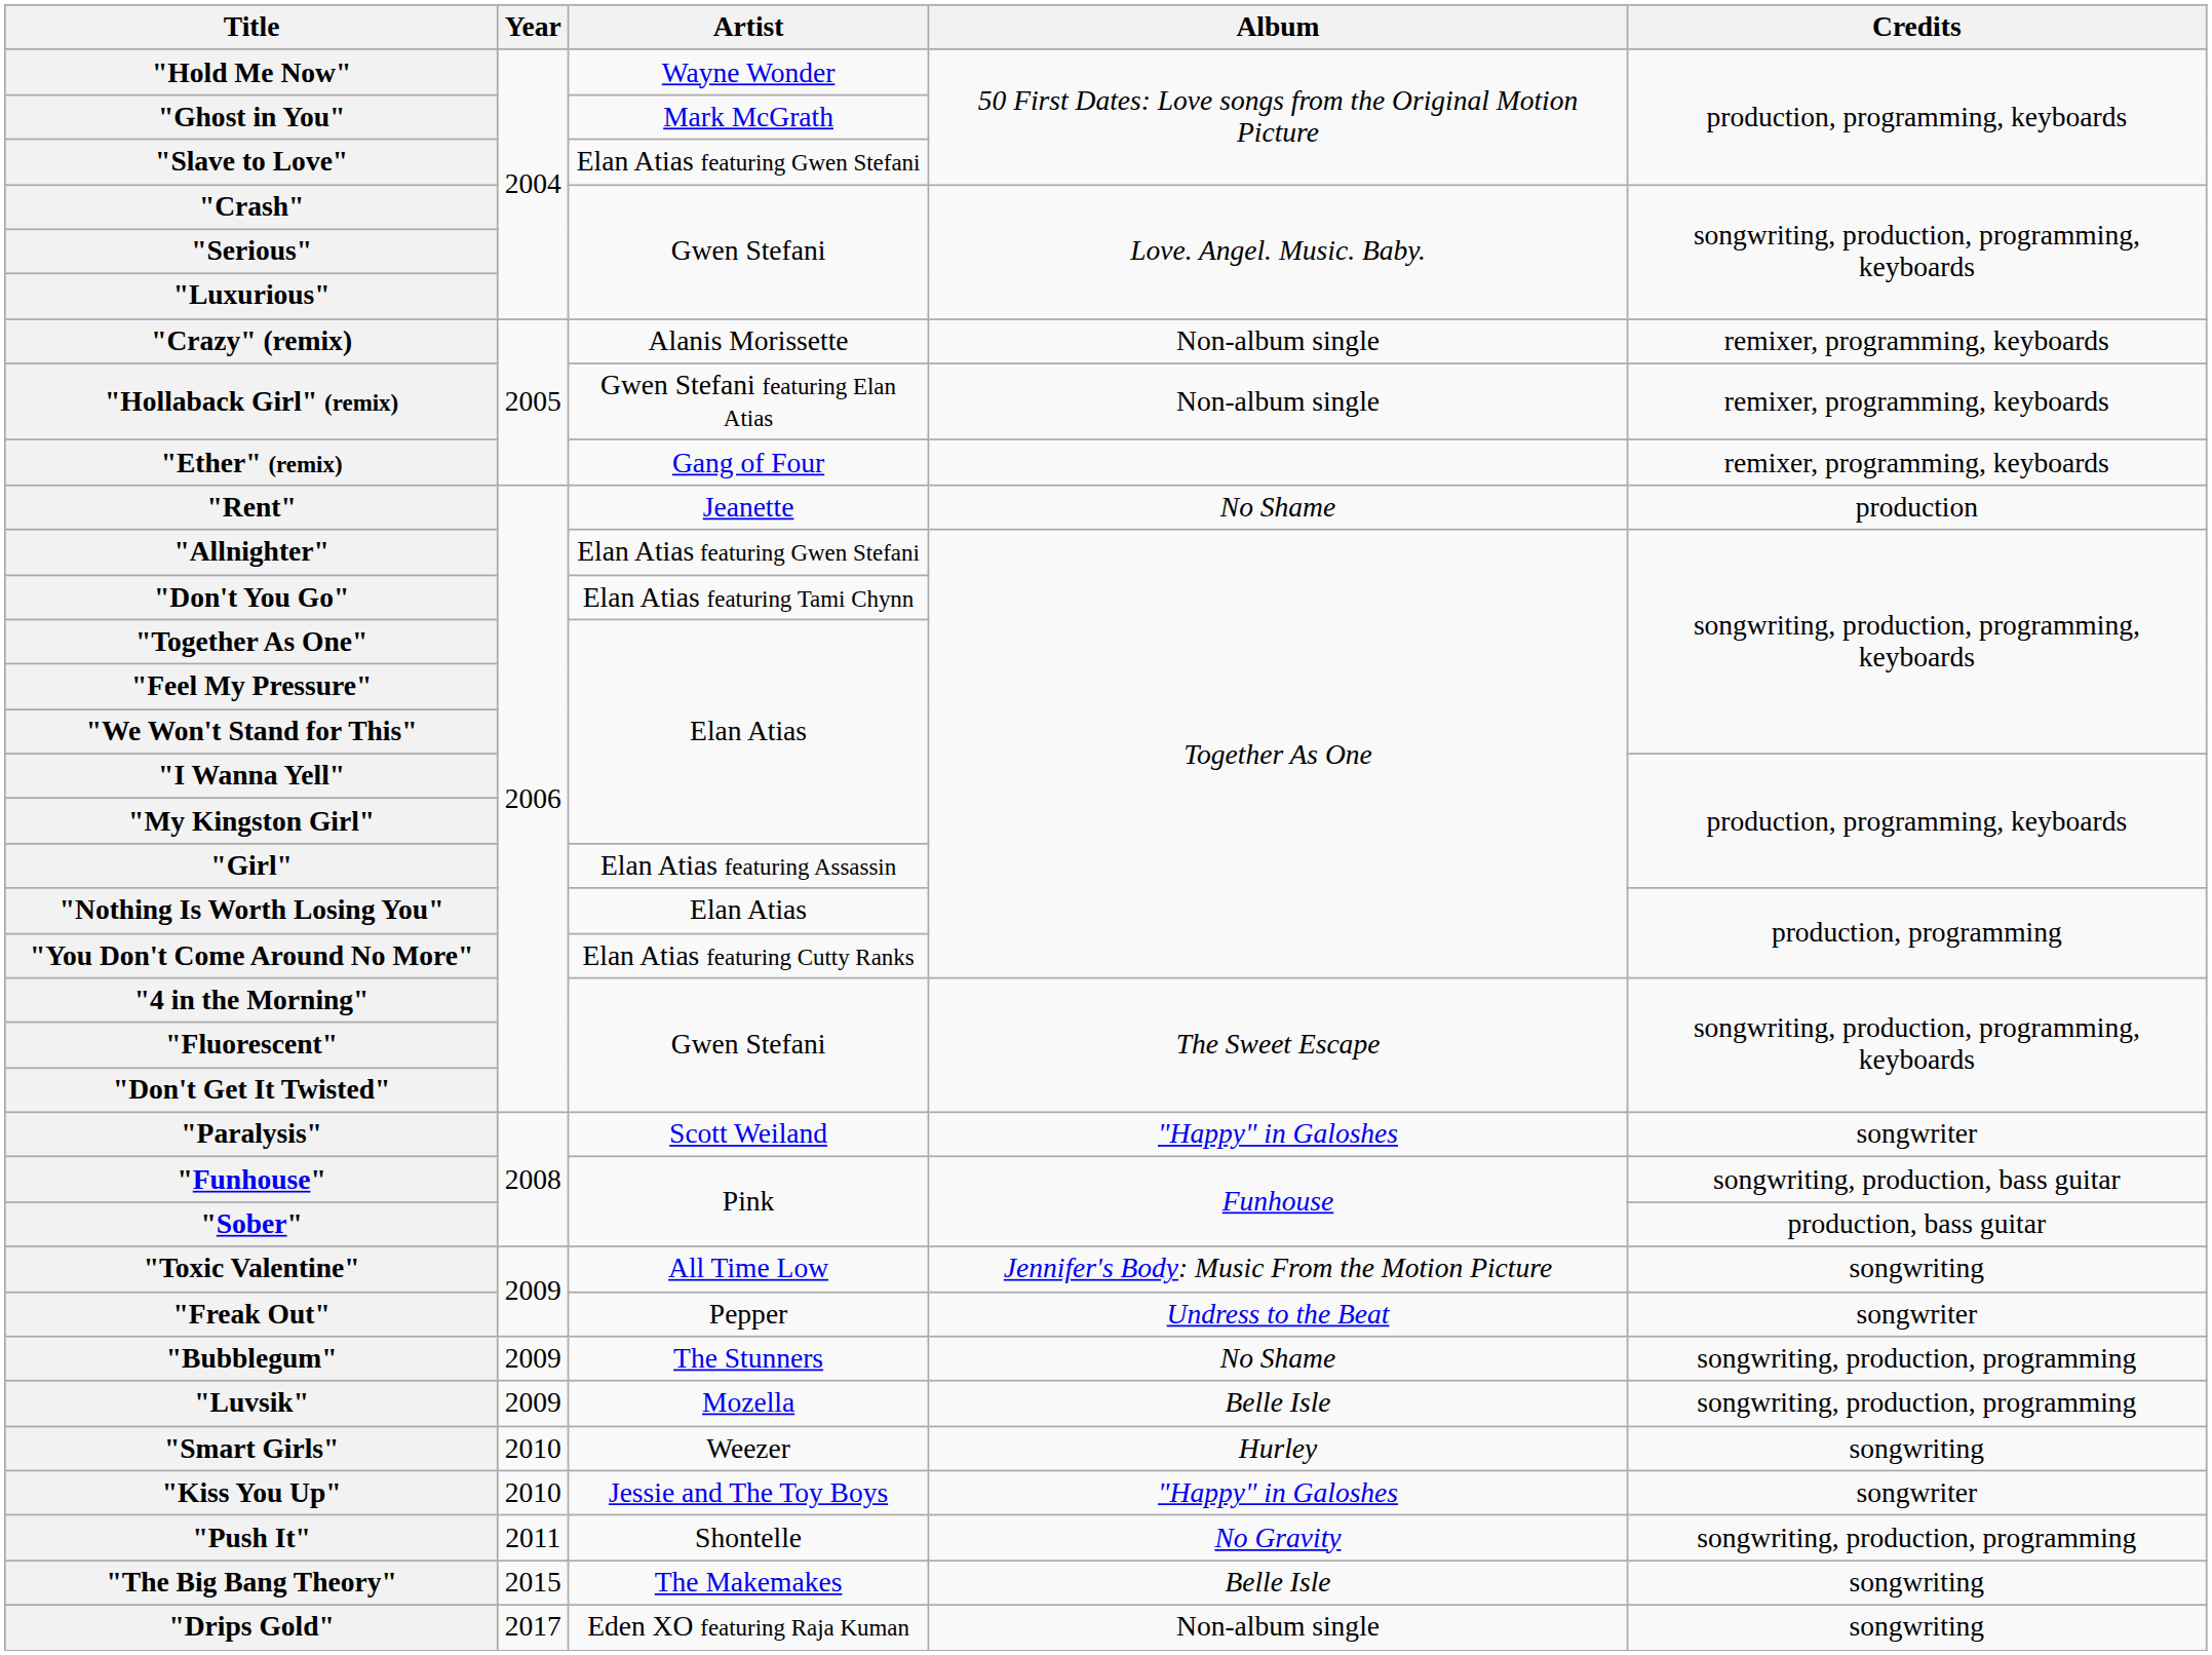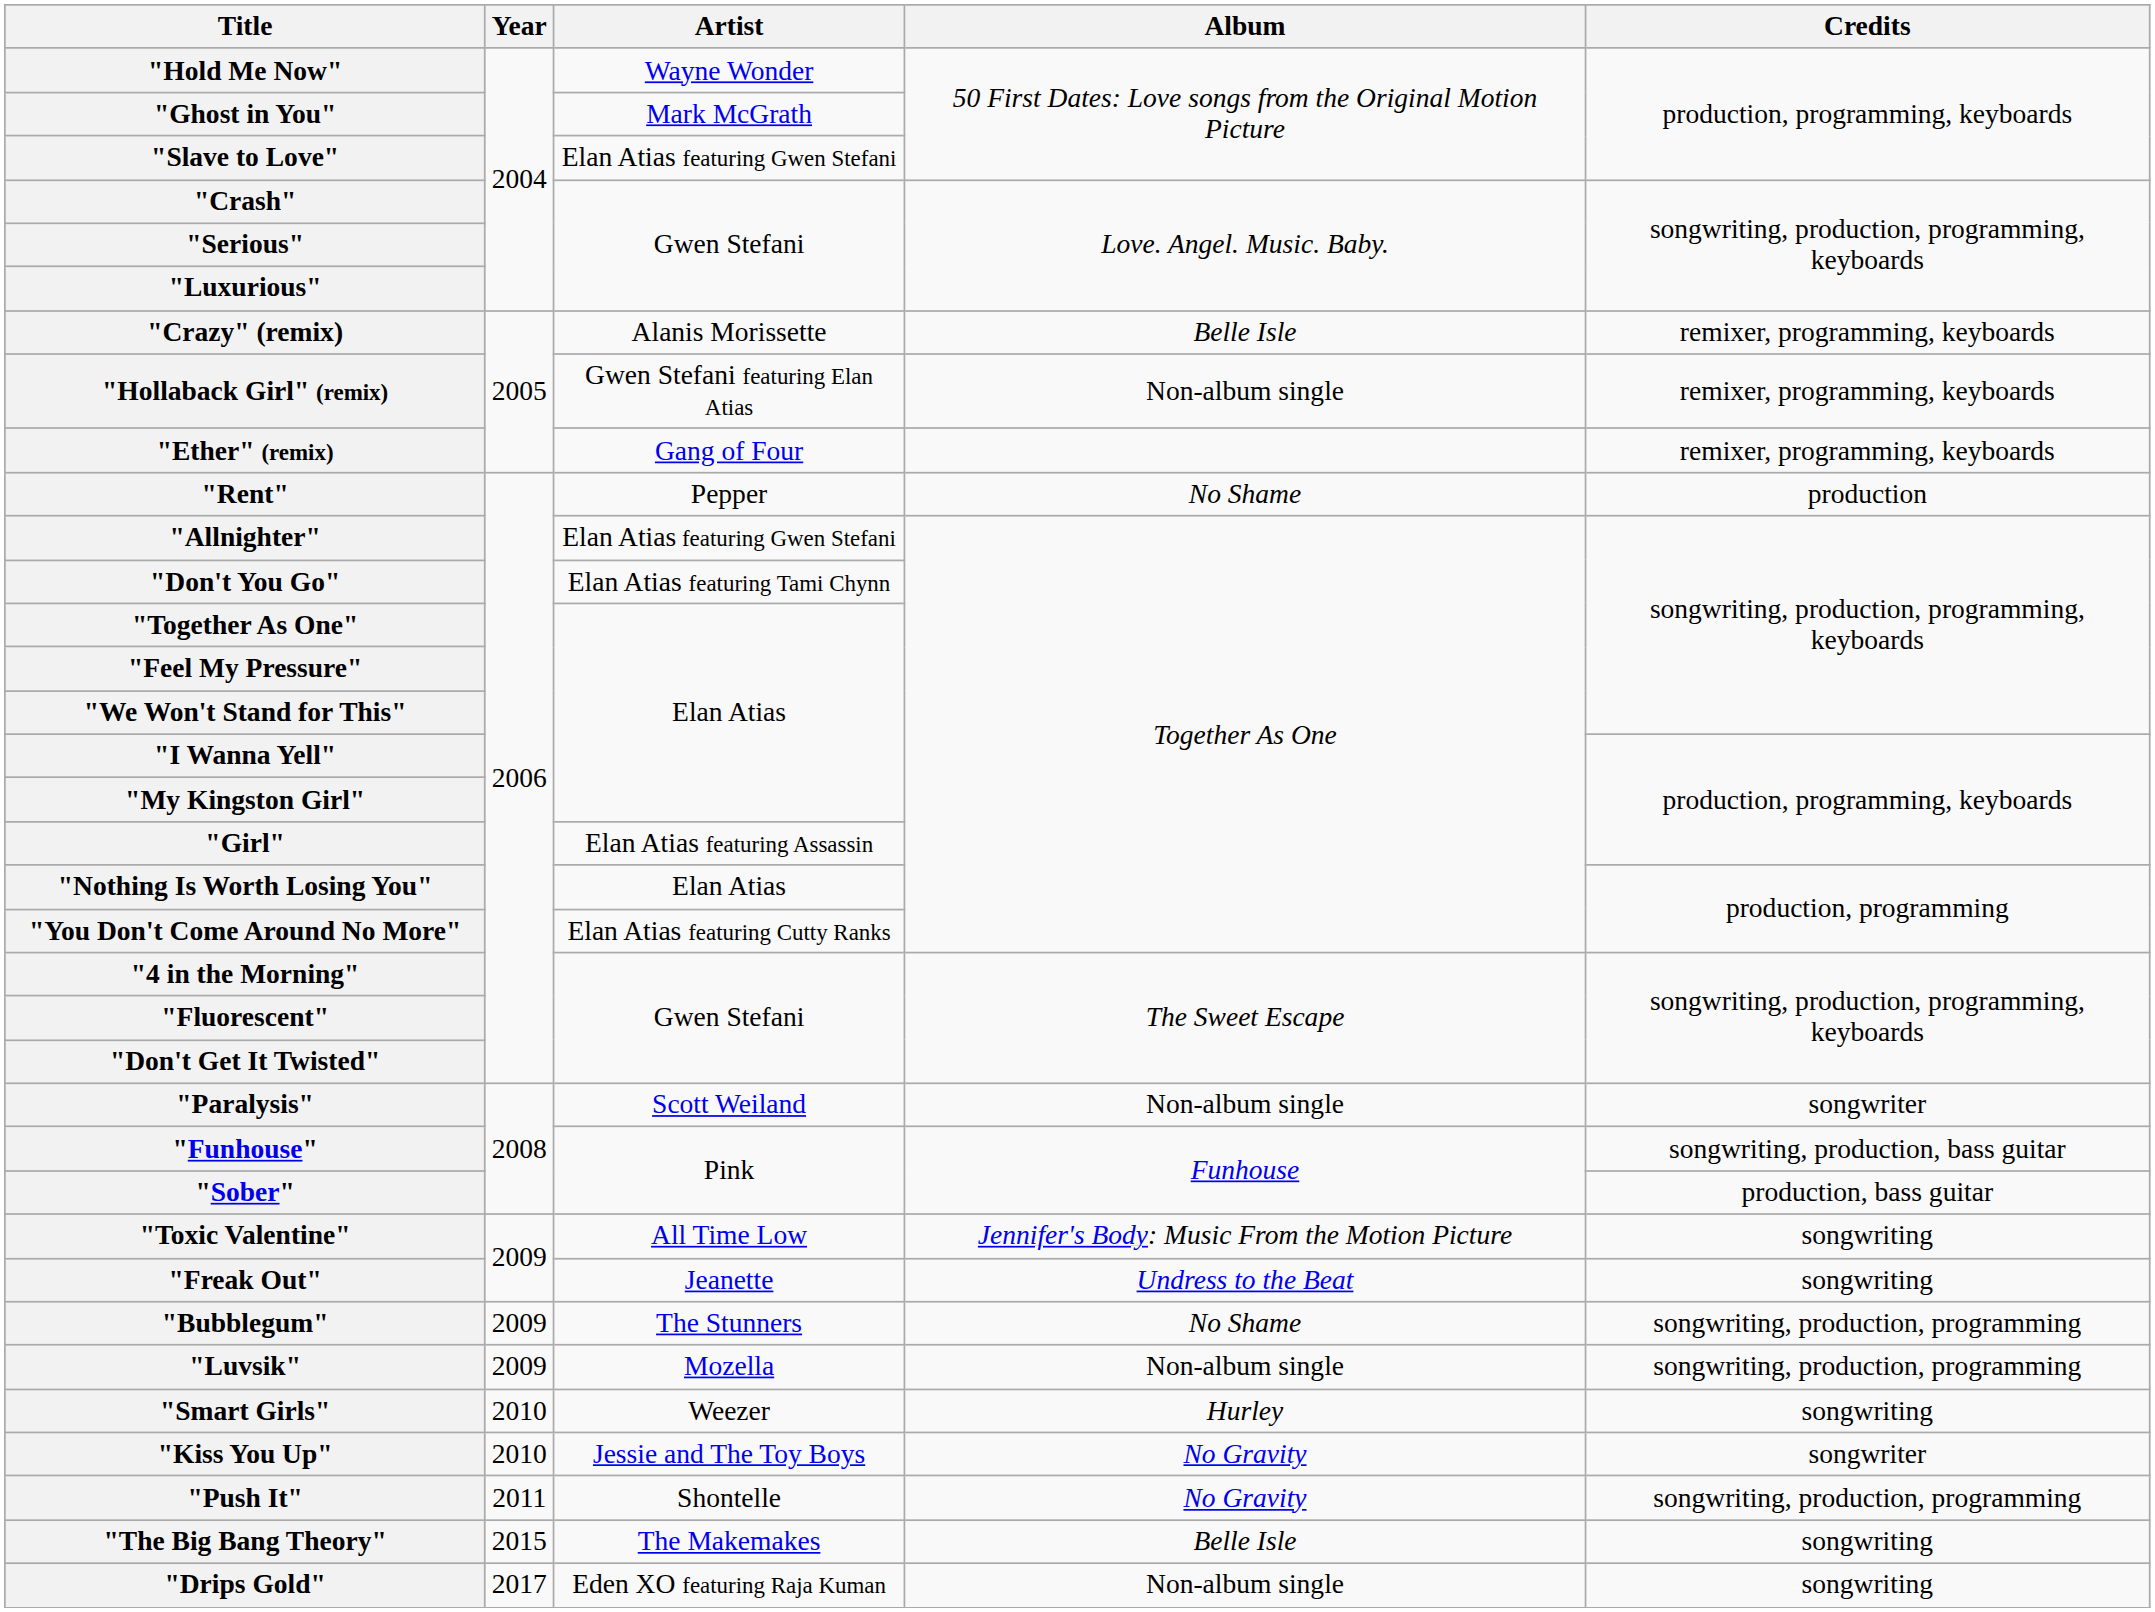 <table class="wikitable plainrowheaders" style="text-align:center;">
 <tr>
 <th scope="col" style="width:17em;">Title</th>
 <th scope="col">Year</th>
 <th scope="col">Artist</th>
 <th scope="col">Album</th>
 <th scope="col">Credits</th>
 </tr>
 <tr>
 <th scope="row">"Hold Me Now"</th>
 <td rowspan="6">2004</td>
 <td><a href='#'>Wayne Wonder</a></td>
 <td rowspan="3"><em>50 First Dates: Love songs from the Original Motion Picture</em></td>
 <td rowspan="3">production, programming, keyboards</td>
 </tr>
 <tr>
 <th scope="row">"Ghost in You"</th>
 <td><a href='#'>Mark McGrath</a></td>
 </tr>
 <tr>
 <th scope="row">"Slave to Love"</th>
 <td>Elan Atias <small>featuring Gwen Stefani</small></td>
 </tr>
 <tr>
 <th scope="row">"Crash"</th>
 <td rowspan="3">Gwen Stefani</td>
 <td rowspan="3"><em>Love. Angel. Music. Baby.</em></td>
 <td rowspan="3">songwriting, production, programming, keyboards</td>
 </tr>
 <tr>
 <th scope="row">"Serious"</th>
 </tr>
 <tr>
 <th scope="row">"Luxurious"</th>
 </tr>
 <tr>
 <th scope="row">"Crazy" (remix)</th>
 <td rowspan="3">2005</td>
 <td>Alanis Morissette</td>
-<td>Non-album single</td>
+<td><em>Belle Isle</em></td>
 <td>remixer, programming, keyboards</td>
 </tr>
 <tr>
 <th scope="row">"Hollaback Girl" <small>(remix)</small></th>
 <td>Gwen Stefani <small>featuring Elan Atias</small></td>
 <td>Non-album single</td>
 <td>remixer, programming, keyboards</td>
 </tr>
 <tr>
 <th scope="row">"Ether" <small>(remix)</small></th>
 <td><a href='#'>Gang of Four</a></td>
 <td></td>
 <td>remixer, programming, keyboards</td>
 </tr>
 <tr>
 <th scope="row">"Rent"</th>
 <td rowspan="14">2006</td>
-<td><a href='#'>Jeanette</a></td>
+<td>Pepper</td>
 <td><em>No Shame</em></td>
 <td>production</td>
 </tr>
 <tr>
 <th scope="row">"Allnighter"</th>
 <td>Elan Atias<small> featuring Gwen Stefani </small></td>
 <td rowspan="10"><em>Together As One</em></td>
 <td rowspan="5">songwriting, production, programming, keyboards</td>
 </tr>
 <tr>
 <th scope="row">"Don't You Go"</th>
 <td>Elan Atias <small>featuring Tami Chynn</small></td>
 </tr>
 <tr>
 <th scope="row">"Together As One"</th>
 <td rowspan="5">Elan Atias</td>
 </tr>
 <tr>
 <th scope="row">"Feel My Pressure"</th>
 </tr>
 <tr>
 <th scope="row">"We Won't Stand for This"</th>
 </tr>
 <tr>
 <th scope="row">"I Wanna Yell"</th>
 <td rowspan="3">production, programming, keyboards</td>
 </tr>
 <tr>
 <th scope="row">"My Kingston Girl"</th>
 </tr>
 <tr>
 <th scope="row">"Girl"</th>
 <td>Elan Atias <small>featuring Assassin</small></td>
 </tr>
 <tr>
 <th scope="row">"Nothing Is Worth Losing You"</th>
 <td>Elan Atias</td>
 <td rowspan="2">production, programming</td>
 </tr>
 <tr>
 <th scope="row">"You Don't Come Around No More"</th>
 <td>Elan Atias <small>featuring Cutty Ranks</small></td>
 </tr>
 <tr>
 <th scope="row">"4 in the Morning"</th>
 <td rowspan="3">Gwen Stefani</td>
 <td rowspan="3"><em>The Sweet Escape</em></td>
 <td rowspan="3">songwriting, production, programming, keyboards</td>
 </tr>
 <tr>
 <th scope="row">"Fluorescent"</th>
 </tr>
 <tr>
 <th scope="row">"Don't Get It Twisted"</th>
 </tr>
 <tr>
 <th scope="row">"Paralysis"</th>
 <td rowspan="3">2008</td>
 <td><a href='#'>Scott Weiland</a></td>
-<td><em><a href='#'>"Happy" in Galoshes</a></em></td>
+<td>Non-album single</td>
 <td>songwriter</td>
 </tr>
 <tr>
 <th scope="row">"<a href='#'>Funhouse</a>"</th>
 <td rowspan="2">Pink</td>
 <td rowspan="2"><em><a href='#'>Funhouse</a></em></td>
 <td>songwriting, production, bass guitar</td>
 </tr>
 <tr>
 <th scope="row">"<a href='#'>Sober</a>"</th>
 <td>production, bass guitar</td>
 </tr>
 <tr>
 <th scope="row">"Toxic Valentine"</th>
 <td rowspan="2">2009</td>
 <td><a href='#'>All Time Low</a></td>
 <td><em><a href='#'>Jennifer's Body</a>: Music From the Motion Picture</em></td>
 <td>songwriting</td>
 </tr>
 <tr>
 <th scope="row">"Freak Out"</th>
-<td>Pepper</td>
+<td><a href='#'>Jeanette</a></td>
 <td><em><a href='#'>Undress to the Beat</a></em></td>
-<td>songwriter</td>
+<td>songwriting</td>
 </tr>
 <tr>
 <th scope="row">"Bubblegum"</th>
 <td>2009</td>
 <td><a href='#'>The Stunners</a></td>
 <td><em>No Shame</em></td>
 <td>songwriting, production, programming</td>
 </tr>
 <tr>
 <th scope="row">"Luvsik"</th>
 <td>2009</td>
 <td><a href='#'>Mozella</a></td>
-<td><em>Belle Isle</em></td>
+<td>Non-album single</td>
 <td>songwriting, production, programming</td>
 </tr>
 <tr>
 <th scope="row">"Smart Girls"</th>
 <td>2010</td>
 <td>Weezer</td>
 <td><em>Hurley</em></td>
 <td>songwriting</td>
 </tr>
 <tr>
 <th scope="row">"Kiss You Up"</th>
 <td>2010</td>
 <td><a href='#'>Jessie and The Toy Boys</a></td>
-<td><em><a href='#'>"Happy" in Galoshes</a></em></td>
+<td><em><a href='#'>No Gravity</a></em></td>
 <td>songwriter</td>
 </tr>
 <tr>
 <th scope="row">"Push It"</th>
 <td>2011</td>
 <td>Shontelle</td>
 <td><em><a href='#'>No Gravity</a></em></td>
 <td>songwriting, production, programming</td>
 </tr>
 <tr>
 <th scope="row">"The Big Bang Theory"</th>
 <td>2015</td>
 <td><a href='#'>The Makemakes</a></td>
 <td><em>Belle Isle</em></td>
 <td>songwriting</td>
 </tr>
 <tr>
 <th scope="row">"Drips Gold"</th>
 <td>2017</td>
 <td>Eden XO <small>featuring Raja Kuman</small></td>
 <td>Non-album single</td>
 <td>songwriting</td>
 </tr>
 <tr>
 </tr>
 </table>
